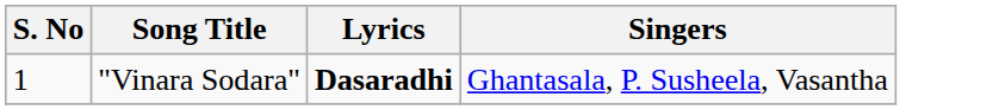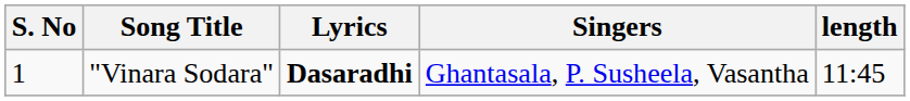 <table class="wikitable">
 <tr>
 <th>S. No</th>
 <th>Song Title</th>
 <th>Lyrics</th>
 <th>Singers</th>
+<th>length</th>
 </tr>
 <tr>
 <td>1</td>
 <td>"Vinara Sodara"</td>
 <td><strong>Dasaradhi</strong></td>
 <td><a href='#'>Ghantasala</a>, <a href='#'>P. Susheela</a>, Vasantha</td>
+<td>11:45</td>
 </tr>
 </table>
